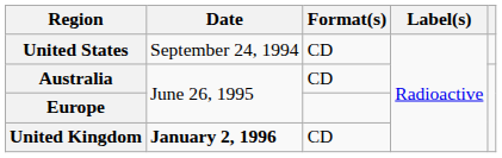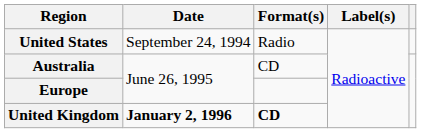 <table class="wikitable plainrowheaders">
 <tr>
 <th scope="col">Region</th>
 <th scope="col">Date</th>
 <th scope="col">Format(s)</th>
 <th scope="col">Label(s)</th>
 <th scope="col"></th>
 </tr>
 <tr>
 <th scope="row">United States</th>
 <td>September 24, 1994</td>
-<td>CD</td>
+<td>Radio</td>
 <td rowspan="4"><a href='#'>Radioactive</a></td>
 <td></td>
 </tr>
 <tr>
 <th scope="row">Australia</th>
 <td rowspan="2">June 26, 1995</td>
 <td>CD</td>
 <td rowspan="3"></td>
 </tr>
 <tr>
 <th scope="row">Europe</th>
 <td></td>
 </tr>
 <tr>
 <th scope="row">United Kingdom</th>
 <td><strong>January 2, 1996</strong></td>
-<td>CD</td>
+<td><strong>CD</strong></td>
 </tr>
 </table>
